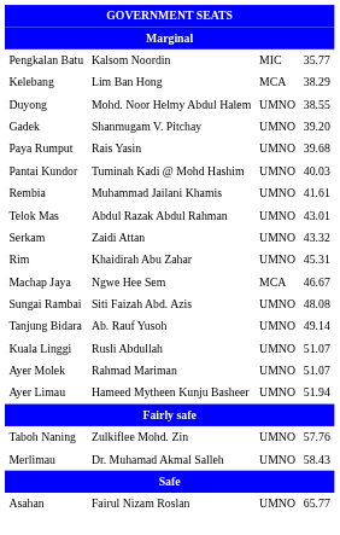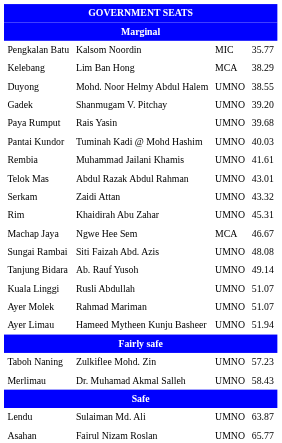 <table class="toccolours" cellpadding="5" cellspacing="0" style="float:left; margin-right:.5em; margin-top:.4em; font-size:90%;">
 <tr>
 <td colspan="4"  style="text-align:center; background:blue;color:white;"><strong>GOVERNMENT SEATS</strong></td>
 </tr>
 <tr>
 <td colspan="4"  style="text-align:center; background:blue;color:white;"><strong>Marginal</strong></td>
 </tr>
 <tr>
 <td>Pengkalan Batu</td>
 <td>Kalsom Noordin</td>
 <td>MIC</td>
 <td style="text-align:center:">35.77</td>
 </tr>
 <tr>
 <td>Kelebang</td>
 <td>Lim Ban Hong</td>
 <td>MCA</td>
 <td style="text-align:center:">38.29</td>
 </tr>
 <tr>
 <td>Duyong</td>
 <td>Mohd. Noor Helmy Abdul Halem</td>
 <td>UMNO</td>
 <td style="text-align:center:">38.55</td>
 </tr>
 <tr>
 <td>Gadek</td>
 <td>Shanmugam V. Pitchay</td>
 <td>UMNO</td>
 <td style="text-align:center:">39.20</td>
 </tr>
 <tr>
 <td>Paya Rumput</td>
 <td>Rais Yasin</td>
 <td>UMNO</td>
 <td style="text-align:center:">39.68</td>
 </tr>
 <tr>
 <td>Pantai Kundor</td>
 <td>Tuminah Kadi @ Mohd Hashim</td>
 <td>UMNO</td>
 <td style="text-align:center:">40.03</td>
 </tr>
 <tr>
 <td>Rembia</td>
 <td>Muhammad Jailani Khamis</td>
 <td>UMNO</td>
 <td style="text-align:center:">41.61</td>
 </tr>
 <tr>
 <td>Telok Mas</td>
 <td>Abdul Razak Abdul Rahman</td>
 <td>UMNO</td>
 <td style="text-align:center:">43.01</td>
 </tr>
 <tr>
 <td>Serkam</td>
 <td>Zaidi Attan</td>
 <td>UMNO</td>
 <td style="text-align:center:">43.32</td>
 </tr>
 <tr>
 <td>Rim</td>
 <td>Khaidirah Abu Zahar</td>
 <td>UMNO</td>
 <td style="text-align:center:">45.31</td>
 </tr>
 <tr>
 <td>Machap Jaya</td>
 <td>Ngwe Hee Sem</td>
 <td>MCA</td>
 <td style="text-align:center:">46.67</td>
 </tr>
 <tr>
 <td>Sungai Rambai</td>
 <td>Siti Faizah Abd. Azis</td>
 <td>UMNO</td>
 <td style="text-align:center:">48.08</td>
 </tr>
 <tr>
 <td>Tanjung Bidara</td>
 <td>Ab. Rauf Yusoh</td>
 <td>UMNO</td>
 <td style="text-align:center:">49.14</td>
 </tr>
 <tr>
 <td>Kuala Linggi</td>
 <td>Rusli Abdullah</td>
 <td>UMNO</td>
 <td style="text-align:center:">51.07</td>
 </tr>
 <tr>
 <td>Ayer Molek</td>
 <td>Rahmad Mariman</td>
 <td>UMNO</td>
 <td style="text-align:center:">51.07</td>
 </tr>
 <tr>
 <td>Ayer Limau</td>
 <td>Hameed Mytheen Kunju Basheer</td>
 <td>UMNO</td>
 <td style="text-align:center:">51.94</td>
 </tr>
 <tr>
 <td colspan="4"  style="text-align:center; background:blue;color:white;"><strong>Fairly safe</strong></td>
 </tr>
 <tr>
 <td>Taboh Naning</td>
 <td>Zulkiflee Mohd. Zin</td>
 <td>UMNO</td>
-<td style="text-align:center:">57.76</td>
+<td style="text-align:center:">57.23</td>
 </tr>
 <tr>
 <td>Merlimau</td>
 <td>Dr. Muhamad Akmal Salleh</td>
 <td>UMNO</td>
 <td style="text-align:center:">58.43</td>
 </tr>
 <tr>
 <td colspan="4"  style="text-align:center; background:blue;color:white;"><strong>Safe</strong></td>
 </tr>
 <tr>
+<td>Lendu</td>
+<td>Sulaiman Md. Ali</td>
+<td>UMNO</td>
+<td style="text-align:center:">63.87</td>
+</tr>
+<tr>
 <td>Asahan</td>
 <td>Fairul Nizam Roslan</td>
 <td>UMNO</td>
 <td style="text-align:center:">65.77</td>
 </tr>
 <tr>
 </tr>
 </table>
